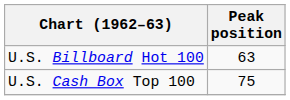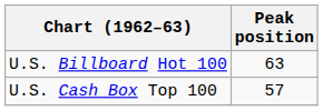 <table class="wikitable">
 <tr>
 <th>Chart (1962–63)</th>
 <th>Peak<br>position</th>
 </tr>
 <tr>
 <td>U.S. <em><a href='#'>Billboard</a></em> <a href='#'>Hot 100</a></td>
 <td style="text-align:center;">63</td>
 </tr>
 <tr>
 <td>U.S. <a href='#'><em>Cash Box</em></a> Top 100</td>
-<td align="center">75</td>
+<td align="center">57</td>
 </tr>
 <tr>
 </tr>
 </table>
